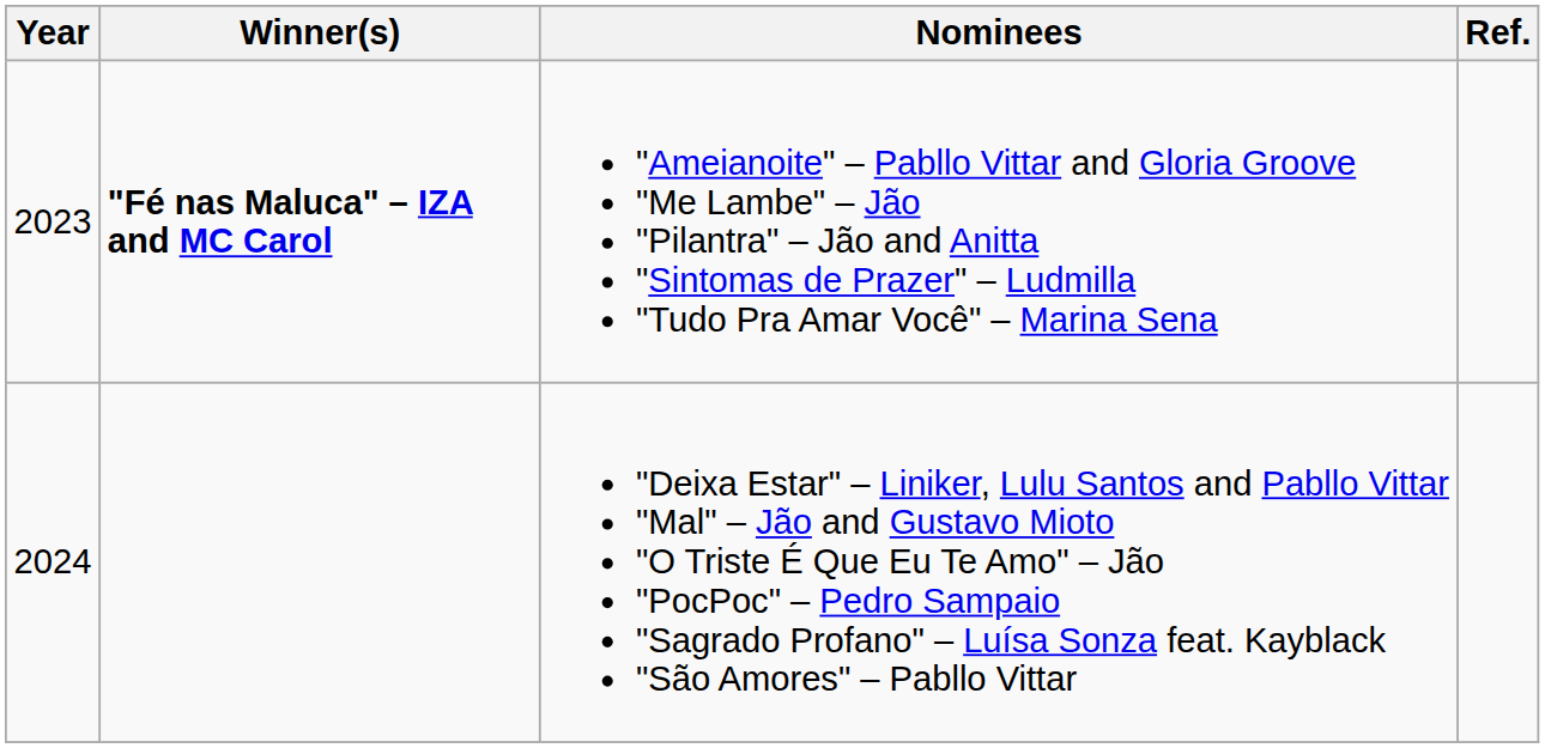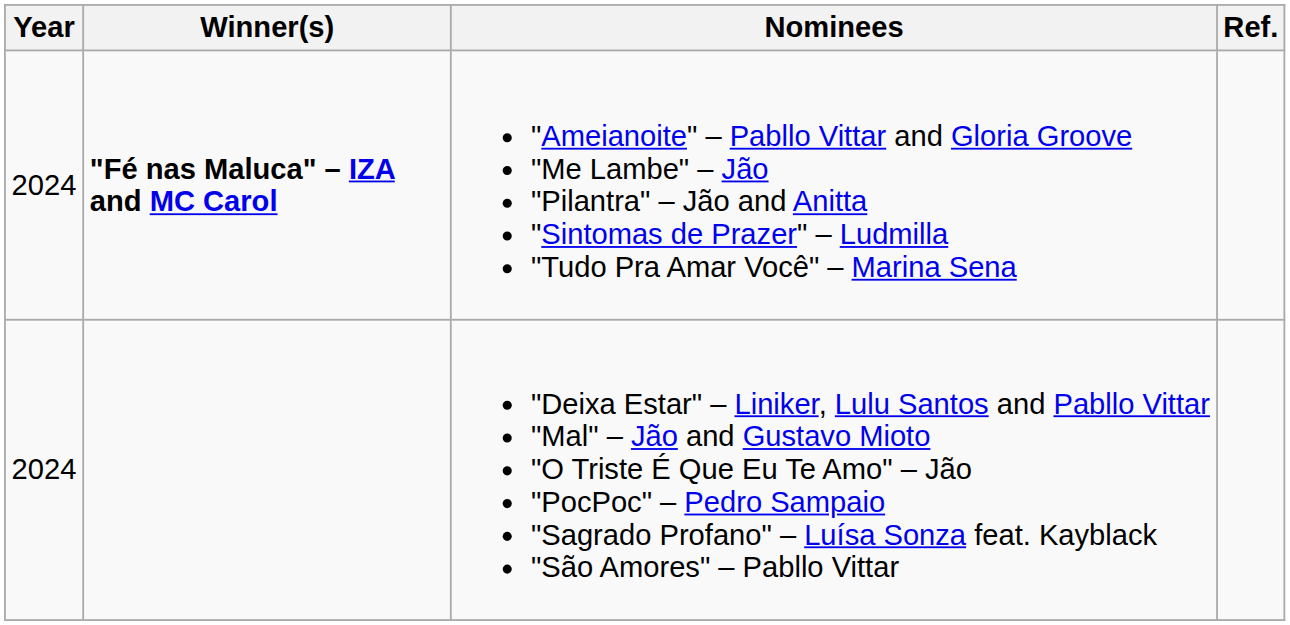 <table class="wikitable sortable">
 <tr>
 <th style="width:5px;"><strong>Year</strong></th>
 <th style="width:195px;"><strong>Winner(s)</strong></th>
 <th class="unsortable"><strong>Nominees</strong></th>
 <th class="unsortable">Ref.</th>
 </tr>
 <tr>
-<td align="center">2023</td>
+<td align="center">2024</td>
 <td><strong>"Fé nas Maluca" – <a href='#'>IZA</a> and <a href='#'>MC Carol</a></strong></td>
 <td><br><ul><li>"<a href='#'>Ameianoite</a>" – <a href='#'>Pabllo Vittar</a> and <a href='#'>Gloria Groove</a></li><li>"Me Lambe" – <a href='#'>Jão</a></li><li>"Pilantra" – Jão and <a href='#'>Anitta</a></li><li>"<a href='#'>Sintomas de Prazer</a>" – <a href='#'>Ludmilla</a></li><li>"Tudo Pra Amar Você" – <a href='#'>Marina Sena</a></li></ul></td>
 <td></td>
 </tr>
 <tr>
 <td align="center">2024</td>
 <td></td>
 <td><br><ul><li>"Deixa Estar" – <a href='#'>Liniker</a>, <a href='#'>Lulu Santos</a> and <a href='#'>Pabllo Vittar</a></li><li>"Mal" – <a href='#'>Jão</a> and <a href='#'>Gustavo Mioto</a></li><li>"O Triste É Que Eu Te Amo" – Jão</li><li>"PocPoc" – <a href='#'>Pedro Sampaio</a></li><li>"Sagrado Profano" – <a href='#'>Luísa Sonza</a> feat. Kayblack</li><li>"São Amores" – Pabllo Vittar</li></ul></td>
 <td></td>
 </tr>
 </table>
